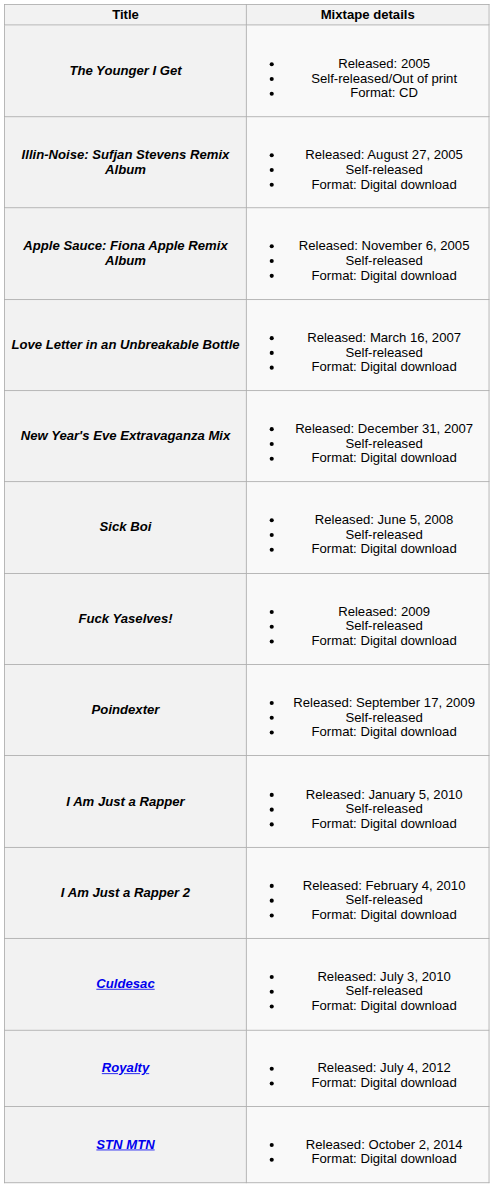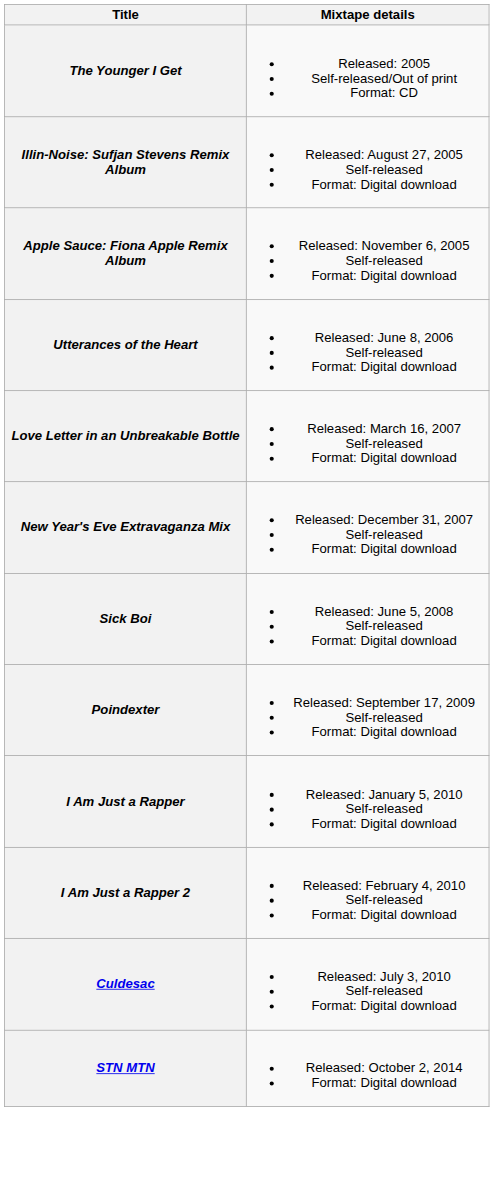 <table class="wikitable plainrowheaders" style="text-align:center;">
 <tr>
 <th scope="col" style="width:18em;">Title</th>
 <th scope="col" style="width:18em;">Mixtape details</th>
 </tr>
 <tr>
 <th scope="row"><em>The Younger I Get</em></th>
 <td><br><ul><li>Released: 2005</li><li>Self-released/Out of print</li><li>Format: CD</li></ul></td>
 </tr>
 <tr>
 <th scope="row"><em>Illin-Noise: Sufjan Stevens Remix Album</em></th>
 <td><br><ul><li>Released: August 27, 2005</li><li>Self-released</li><li>Format: Digital download</li></ul></td>
 </tr>
 <tr>
 <th scope="row"><em>Apple Sauce: Fiona Apple Remix Album</em></th>
 <td><br><ul><li>Released: November 6, 2005</li><li>Self-released</li><li>Format: Digital download</li></ul></td>
 </tr>
 <tr>
+<th scope="row"><em>Utterances of the Heart</em></th>
+<td><br><ul><li>Released: June 8, 2006</li><li>Self-released</li><li>Format: Digital download</li></ul></td>
+</tr>
+<tr>
 <th scope="row"><em>Love Letter in an Unbreakable Bottle</em></th>
 <td><br><ul><li>Released: March 16, 2007</li><li>Self-released</li><li>Format: Digital download</li></ul></td>
 </tr>
 <tr>
 <th scope="row"><em>New Year's Eve Extravaganza Mix</em></th>
 <td><br><ul><li>Released: December 31, 2007</li><li>Self-released</li><li>Format: Digital download</li></ul></td>
 </tr>
 <tr>
 <th scope="row"><em>Sick Boi</em></th>
 <td><br><ul><li>Released: June 5, 2008</li><li>Self-released</li><li>Format: Digital download</li></ul></td>
-</tr>
-<tr>
-<th scope="row"><em>Fuck Yaselves!</em></th>
-<td><br><ul><li>Released: 2009</li><li>Self-released</li><li>Format: Digital download</li></ul></td>
 </tr>
 <tr>
 <th scope="row"><em>Poindexter</em></th>
 <td><br><ul><li>Released: September 17, 2009</li><li>Self-released</li><li>Format: Digital download</li></ul></td>
 </tr>
 <tr>
 <th scope="row"><em>I Am Just a Rapper</em></th>
 <td><br><ul><li>Released: January 5, 2010</li><li>Self-released</li><li>Format: Digital download</li></ul></td>
 </tr>
 <tr>
 <th scope="row"><em>I Am Just a Rapper 2</em></th>
 <td><br><ul><li>Released: February 4, 2010</li><li>Self-released</li><li>Format: Digital download</li></ul></td>
 </tr>
 <tr>
 <th scope="row"><em><a href='#'>Culdesac</a></em></th>
 <td><br><ul><li>Released: July 3, 2010</li><li>Self-released</li><li>Format: Digital download</li></ul></td>
 </tr>
 <tr>
-<th scope="row"><em><a href='#'>Royalty</a></em></th>
-<td><br><ul><li>Released: July 4, 2012</li><li>Format: Digital download</li></ul></td>
-</tr>
-<tr>
 <th scope="row"><em><a href='#'>STN MTN</a></em></th>
 <td><br><ul><li>Released: October 2, 2014</li><li>Format: Digital download</li></ul></td>
 </tr>
 </table>
